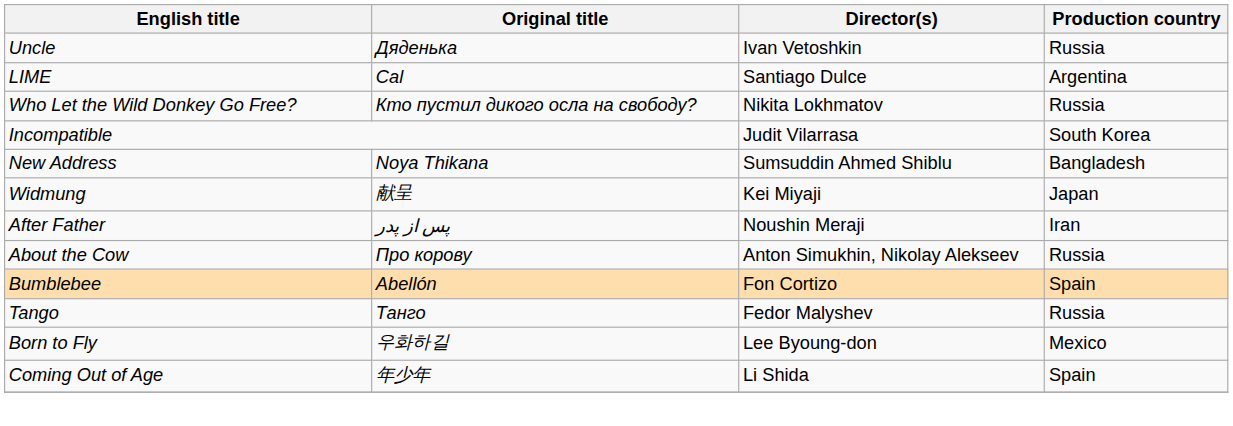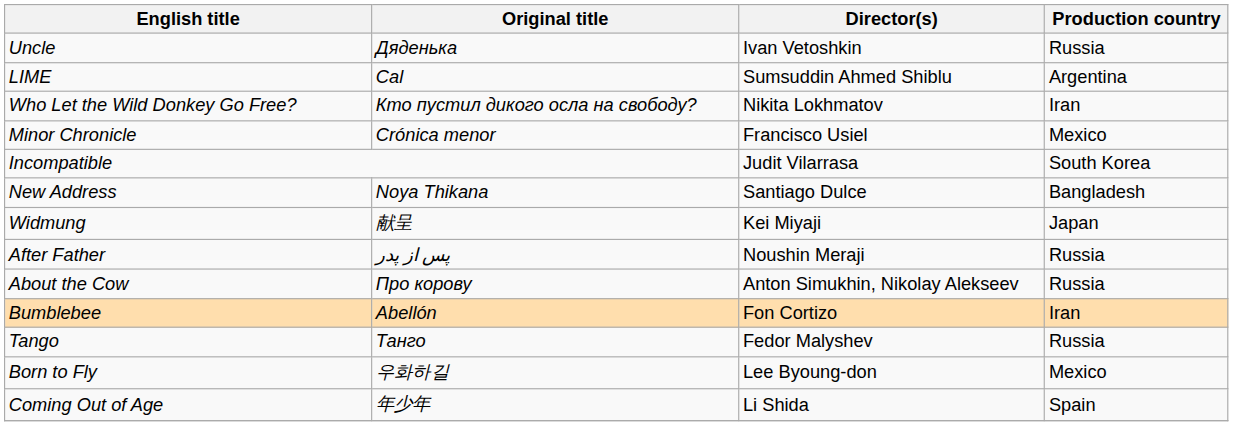 <table class="sortable wikitable" width="85%" cellpadding="5">
 <tr>
 <th width="30%">English title</th>
 <th width="30%">Original title</th>
 <th width="25%">Director(s)</th>
 <th width="15%">Production country</th>
 </tr>
 <tr>
 <td><em>Uncle</em></td>
 <td><em>Дяденька</em></td>
 <td>Ivan Vetoshkin</td>
 <td>Russia</td>
 </tr>
 <tr>
 <td><em>LIME</em></td>
 <td><em>Cal</em></td>
-<td>Santiago Dulce</td>
+<td>Sumsuddin Ahmed Shiblu</td>
 <td>Argentina</td>
 </tr>
 <tr>
 <td><em>Who Let the Wild Donkey Go Free?</em></td>
 <td><em>Кто пустил дикого осла на свободу?</em></td>
 <td>Nikita Lokhmatov</td>
-<td>Russia</td>
+<td>Iran</td>
+</tr>
+<tr>
+<td><em>Minor Chronicle</em></td>
+<td><em>Crónica menor </em></td>
+<td>Francisco Usiel</td>
+<td>Mexico</td>
 </tr>
 <tr>
 <td colspan=2><em>Incompatible</em></td>
 <td>Judit Vilarrasa</td>
 <td>South Korea</td>
 </tr>
 <tr>
 <td><em>New Address</em></td>
 <td><em>Noya Thikana</em></td>
-<td>Sumsuddin Ahmed Shiblu</td>
+<td>Santiago Dulce</td>
 <td>Bangladesh</td>
 </tr>
 <tr>
 <td><em>Widmung</em></td>
 <td><em>献呈</em></td>
 <td>Kei Miyaji</td>
 <td>Japan</td>
 </tr>
 <tr>
 <td><em>After Father</em></td>
 <td><em>پس از پدر</em></td>
 <td>Noushin Meraji</td>
-<td>Iran</td>
+<td>Russia</td>
 </tr>
 <tr>
 <td><em>About the Cow</em></td>
 <td><em>Про корову</em></td>
 <td>Anton Simukhin, Nikolay Alekseev</td>
 <td>Russia</td>
 </tr>
 <tr style="background:#FFDEAD;">
 <td><em>Bumblebee</em></td>
 <td><em>Abellón</em></td>
 <td>Fon Cortizo</td>
-<td>Spain</td>
+<td>Iran</td>
 </tr>
 <tr>
 <td><em>Tango</em></td>
 <td><em>Танго</em></td>
 <td>Fedor Malyshev</td>
 <td>Russia</td>
 </tr>
 <tr>
 <td><em>Born to Fly</em></td>
 <td><em>우화하길</em></td>
 <td>Lee Byoung-don</td>
 <td>Mexico</td>
 </tr>
 <tr>
 <td><em>Coming Out of Age</em></td>
 <td><em>年少年</em></td>
 <td>Li Shida</td>
 <td>Spain</td>
 </tr>
 <tr>
 </tr>
 </table>
